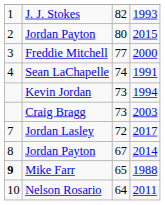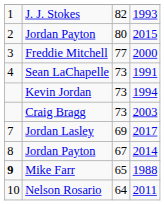 <table class="wikitable">
 <tr>
 </tr>
 <tr>
 <td>1</td>
 <td><a href='#'>J. J. Stokes</a></td>
 <td>82</td>
 <td><a href='#'>1993</a></td>
 </tr>
 <tr>
 <td>2</td>
 <td><a href='#'>Jordan Payton</a></td>
 <td>80</td>
 <td><a href='#'>2015</a></td>
 </tr>
 <tr>
 <td>3</td>
 <td><a href='#'>Freddie Mitchell</a></td>
 <td>77</td>
 <td><a href='#'>2000</a></td>
 </tr>
 <tr>
 <td>4</td>
 <td><a href='#'>Sean LaChapelle</a></td>
-<td>74</td>
+<td>73</td>
 <td><a href='#'>1991</a></td>
 </tr>
 <tr>
 <td></td>
 <td><a href='#'>Kevin Jordan</a></td>
 <td>73</td>
 <td><a href='#'>1994</a></td>
 </tr>
 <tr>
 <td></td>
 <td><a href='#'>Craig Bragg</a></td>
 <td>73</td>
 <td><a href='#'>2003</a></td>
 </tr>
 <tr>
 <td>7</td>
 <td><a href='#'>Jordan Lasley</a></td>
-<td>72</td>
+<td>69</td>
 <td><a href='#'>2017</a></td>
 </tr>
 <tr>
 <td>8</td>
 <td><a href='#'>Jordan Payton</a></td>
 <td>67</td>
 <td><a href='#'>2014</a></td>
 </tr>
 <tr>
 <td><strong>9</strong></td>
 <td><a href='#'>Mike Farr</a></td>
 <td>65</td>
 <td><a href='#'>1988</a></td>
 </tr>
 <tr>
 <td>10</td>
 <td><a href='#'>Nelson Rosario</a></td>
 <td>64</td>
 <td><a href='#'>2011</a></td>
 </tr>
 </table>
